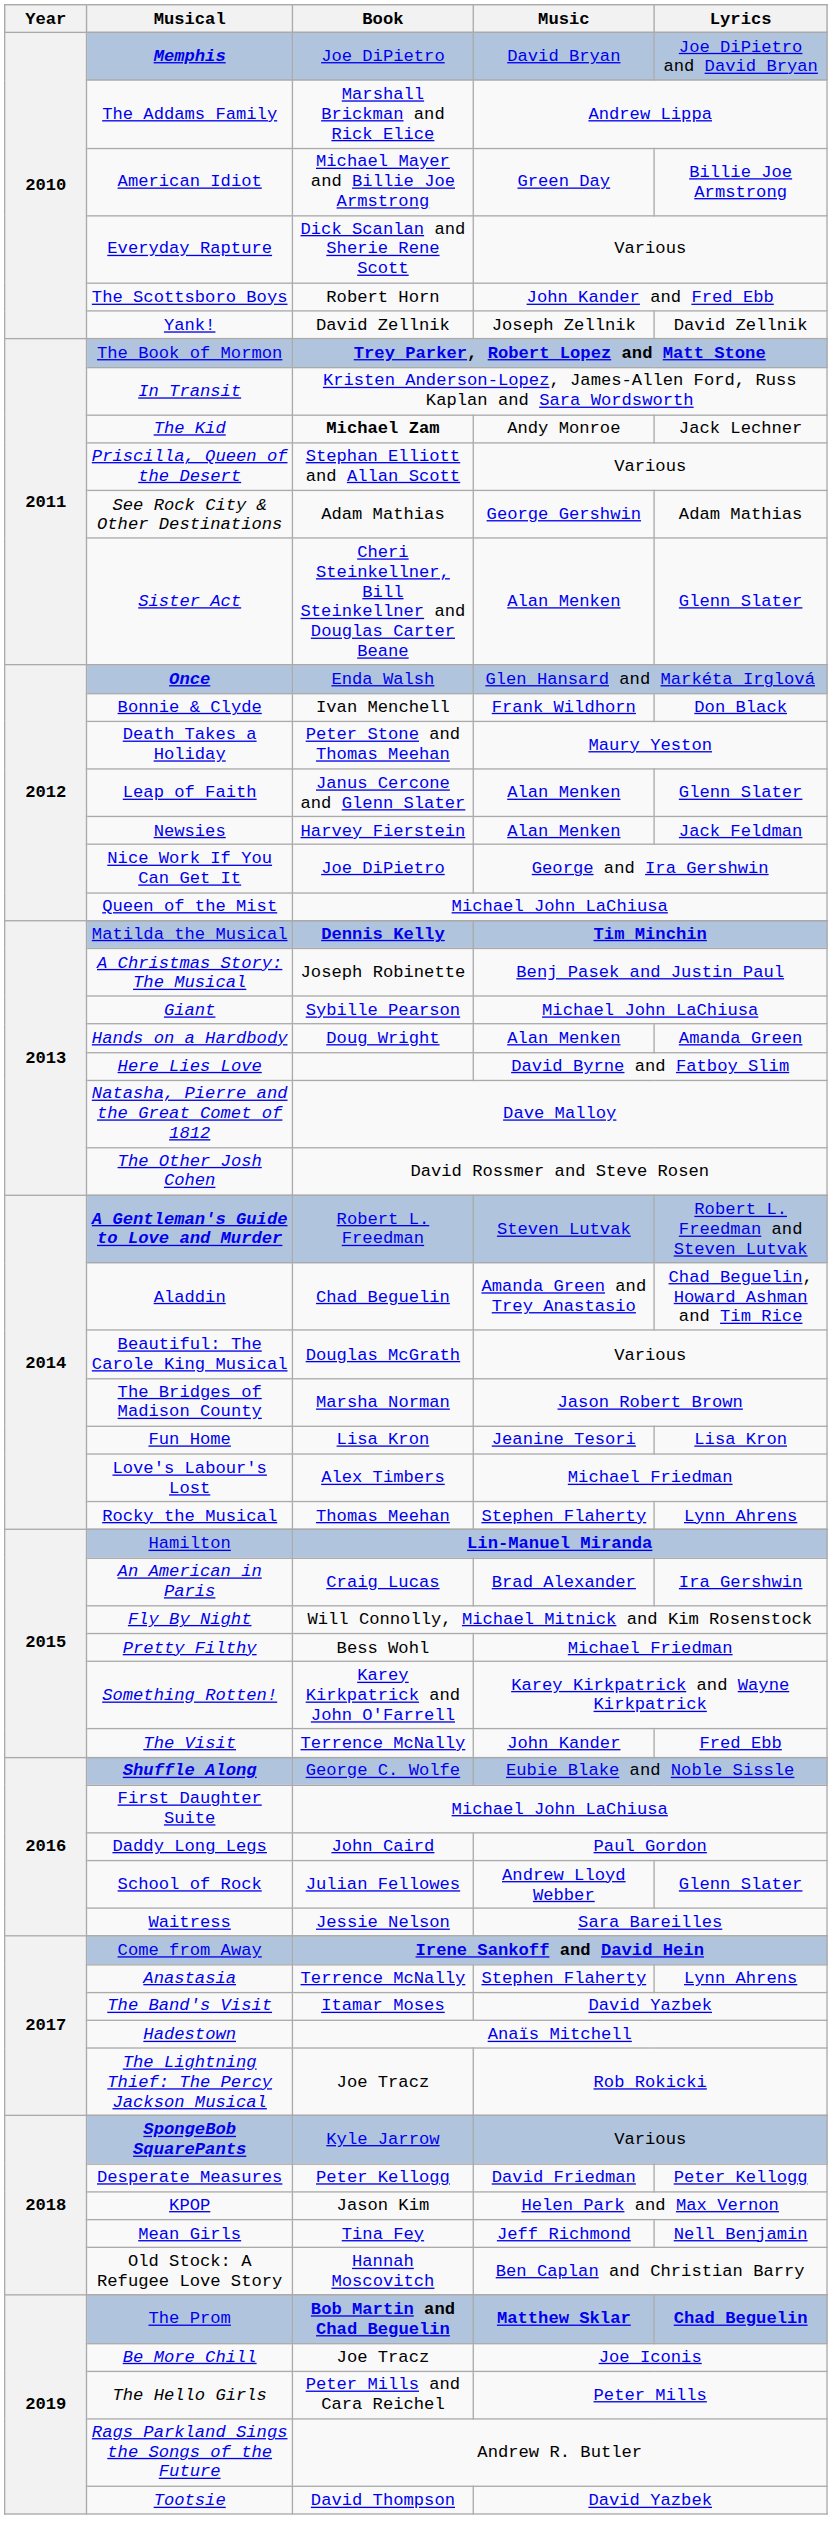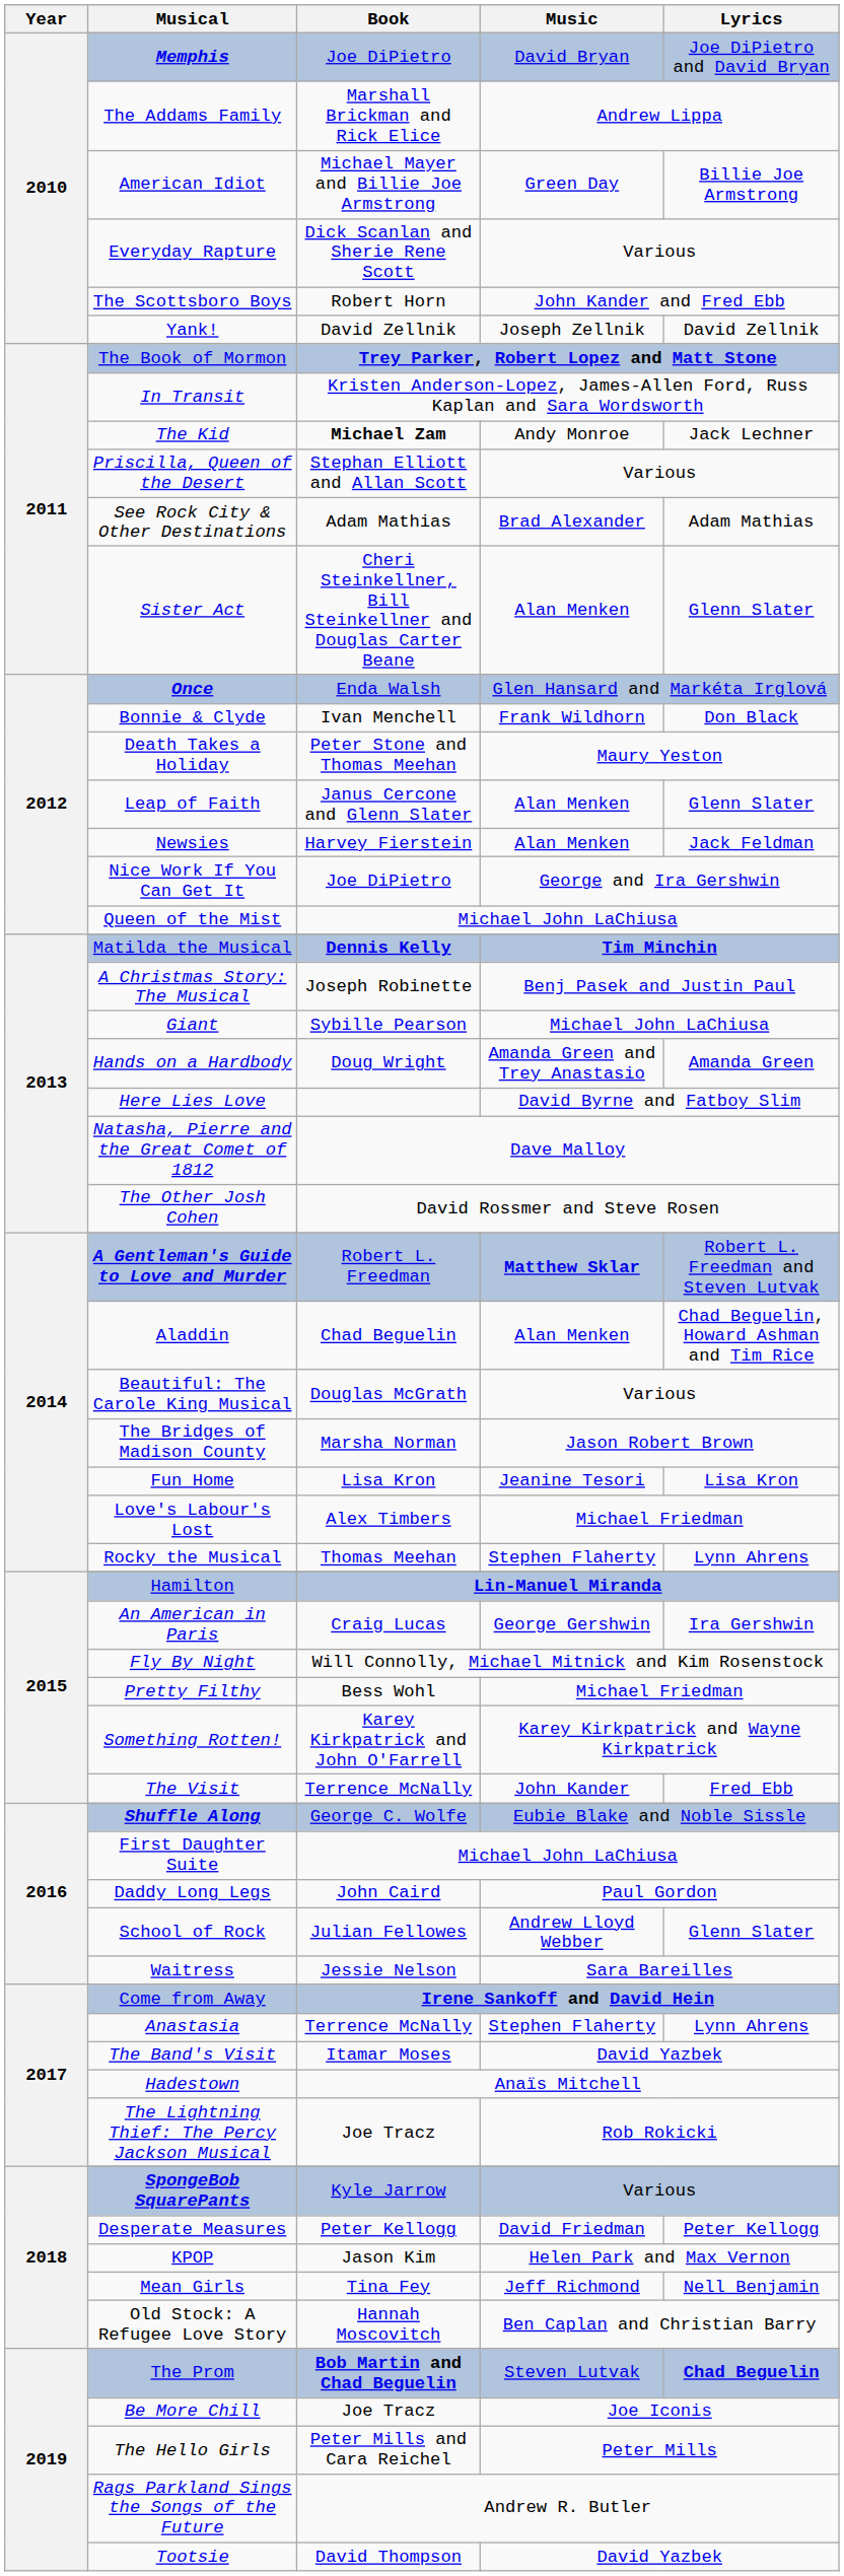 <table class="wikitable" style="width:100%; text-align:center;">
 <tr style="background:#bebebe;">
 <th style="width:10%;">Year</th>
 <th style="width:25%;">Musical</th>
 <th style="width:22%;">Book</th>
 <th style="width:22%;">Music</th>
 <th style="width:22%;">Lyrics</th>
 </tr>
 <tr>
 <th rowspan="7">2010</th>
 </tr>
 <tr style="background:#B0C4DE">
 <td><strong><em><a href='#'>Memphis</a><em> <strong></td>
 <td></strong><a href='#'>Joe DiPietro</a><strong></td>
 <td></strong><a href='#'>David Bryan</a><strong></td>
 <td></strong><a href='#'>Joe DiPietro</a> and <a href='#'>David Bryan</a><strong></td>
 </tr>
 <tr>
 <td></em><a href='#'>The Addams Family</a><em></td>
 <td><a href='#'>Marshall Brickman</a> and <a href='#'>Rick Elice</a></td>
 <td colspan="2"><a href='#'>Andrew Lippa</a></td>
 </tr>
 <tr>
 <td></em><a href='#'>American Idiot</a><em></td>
 <td><a href='#'>Michael Mayer</a> and <a href='#'>Billie Joe Armstrong</a></td>
 <td><a href='#'>Green Day</a></td>
 <td><a href='#'>Billie Joe Armstrong</a></td>
 </tr>
 <tr>
 <td></em><a href='#'>Everyday Rapture</a><em></td>
 <td><a href='#'>Dick Scanlan</a> and <a href='#'>Sherie Rene Scott</a></td>
 <td colspan="2">Various</td>
 </tr>
 <tr>
 <td></em><a href='#'>The Scottsboro Boys</a><em></td>
 <td>Robert Horn</td>
 <td colspan="2"><a href='#'>John Kander</a> and <a href='#'>Fred Ebb</a></td>
 </tr>
 <tr>
 <td></em><a href='#'>Yank!</a><em></td>
 <td>David Zellnik</td>
 <td>Joseph Zellnik</td>
 <td>David Zellnik</td>
 </tr>
 <tr>
 <th rowspan="7">2011</th>
 </tr>
 <tr style="background:#B0C4DE">
 <td></em></strong><a href='#'>The Book of Mormon</a></em> </strong></td>
 <td colspan="3"><strong><a href='#'>Trey Parker</a>, <a href='#'>Robert Lopez</a> and <a href='#'>Matt Stone</a></strong></td>
 </tr>
 <tr>
 <td><em><a href='#'>In Transit</a></em></td>
 <td colspan="3"><a href='#'>Kristen Anderson-Lopez</a>, James-Allen Ford, Russ Kaplan and <a href='#'>Sara Wordsworth</a></td>
 </tr>
 <tr>
 <td><em><a href='#'>The Kid</a></em></td>
 <td><strong>Michael Zam</strong></td>
 <td>Andy Monroe</td>
 <td>Jack Lechner</td>
 </tr>
 <tr>
 <td><em><a href='#'>Priscilla, Queen of the Desert</a></em></td>
 <td><a href='#'>Stephan Elliott</a> and <a href='#'>Allan Scott</a></td>
 <td colspan="2">Various</td>
 </tr>
 <tr>
 <td><em>See Rock City & Other Destinations</em></td>
 <td>Adam Mathias</td>
-<td><a href='#'>George Gershwin</a></td>
+<td><a href='#'>Brad Alexander</a></td>
 <td>Adam Mathias</td>
 </tr>
 <tr>
 <td><em><a href='#'>Sister Act</a></em></td>
 <td><a href='#'>Cheri Steinkellner, Bill Steinkellner</a> and <a href='#'>Douglas Carter Beane</a></td>
 <td><a href='#'>Alan Menken</a></td>
 <td><a href='#'>Glenn Slater</a></td>
 </tr>
 <tr>
 <th rowspan="8">2012</th>
 </tr>
 <tr style="background:#B0C4DE">
 <td><strong><em><a href='#'>Once</a><em> <strong></td>
 <td></strong><a href='#'>Enda Walsh</a><strong></td>
 <td colspan="2"></strong><a href='#'>Glen Hansard</a> and <a href='#'>Markéta Irglová</a><strong></td>
 </tr>
 <tr>
 <td></em><a href='#'>Bonnie & Clyde</a><em></td>
 <td>Ivan Menchell</td>
 <td><a href='#'>Frank Wildhorn</a></td>
 <td><a href='#'>Don Black</a></td>
 </tr>
 <tr>
 <td></em><a href='#'>Death Takes a Holiday</a><em></td>
 <td><a href='#'>Peter Stone</a> and <a href='#'>Thomas Meehan</a></td>
 <td colspan="2"><a href='#'>Maury Yeston</a></td>
 </tr>
 <tr>
 <td></em><a href='#'>Leap of Faith</a><em></td>
 <td><a href='#'>Janus Cercone</a> and <a href='#'>Glenn Slater</a></td>
 <td><a href='#'>Alan Menken</a></td>
 <td><a href='#'>Glenn Slater</a></td>
 </tr>
 <tr>
 <td></em><a href='#'>Newsies</a><em></td>
 <td><a href='#'>Harvey Fierstein</a></td>
 <td><a href='#'>Alan Menken</a></td>
 <td><a href='#'>Jack Feldman</a></td>
 </tr>
 <tr>
 <td></em><a href='#'>Nice Work If You Can Get It</a><em></td>
 <td><a href='#'>Joe DiPietro</a></td>
 <td colspan="2"><a href='#'>George</a> and <a href='#'>Ira Gershwin</a></td>
 </tr>
 <tr>
 <td></em><a href='#'>Queen of the Mist</a><em></td>
 <td colspan="3"><a href='#'>Michael John LaChiusa</a></td>
 </tr>
 <tr>
 <th rowspan="8">2013</th>
 </tr>
 <tr style="background:#B0C4DE">
 <td></em></strong><a href='#'>Matilda the Musical</a></em> </strong></td>
 <td><strong><a href='#'>Dennis Kelly</a></strong></td>
 <td colspan="2"><strong><a href='#'>Tim Minchin</a></strong></td>
 </tr>
 <tr>
 <td><em><a href='#'>A Christmas Story: The Musical</a></em></td>
 <td>Joseph Robinette</td>
 <td colspan="2"><a href='#'>Benj Pasek and Justin Paul</a></td>
 </tr>
 <tr>
 <td><em><a href='#'>Giant</a></em></td>
 <td><a href='#'>Sybille Pearson</a></td>
 <td colspan="2"><a href='#'>Michael John LaChiusa</a></td>
 </tr>
 <tr>
 <td><em><a href='#'>Hands on a Hardbody</a></em></td>
 <td><a href='#'>Doug Wright</a></td>
-<td><a href='#'>Alan Menken</a></td>
+<td><a href='#'>Amanda Green</a> and <a href='#'>Trey Anastasio</a></td>
 <td><a href='#'>Amanda Green</a></td>
 </tr>
 <tr>
 <td><em><a href='#'>Here Lies Love</a></em></td>
 <td></td>
 <td colspan="2"><a href='#'>David Byrne</a> and <a href='#'>Fatboy Slim</a></td>
 </tr>
 <tr>
 <td><em><a href='#'>Natasha, Pierre and the Great Comet of 1812</a></em></td>
 <td colspan="3"><a href='#'>Dave Malloy</a></td>
 </tr>
 <tr>
 <td><em><a href='#'>The Other Josh Cohen</a></em></td>
 <td colspan="3">David Rossmer and Steve Rosen</td>
 </tr>
 <tr>
 <th rowspan="8">2014</th>
 </tr>
 <tr style="background:#B0C4DE">
 <td><strong><em><a href='#'>A Gentleman's Guide to Love and Murder</a><em> <strong></td>
 <td></strong><a href='#'>Robert L. Freedman</a><strong></td>
-<td></strong><a href='#'>Steven Lutvak</a><strong></td>
+<td><strong><a href='#'>Matthew Sklar</a></strong></td>
 <td></strong><a href='#'>Robert L. Freedman</a> and <br> <a href='#'>Steven Lutvak</a><strong></td>
 </tr>
 <tr>
 <td></em><a href='#'>Aladdin</a><em></td>
 <td><a href='#'>Chad Beguelin</a></td>
-<td><a href='#'>Amanda Green</a> and <a href='#'>Trey Anastasio</a></td>
+<td><a href='#'>Alan Menken</a></td>
 <td><a href='#'>Chad Beguelin</a>, <a href='#'>Howard Ashman</a> <br> and <a href='#'>Tim Rice</a></td>
 </tr>
 <tr>
 <td></em><a href='#'>Beautiful: The Carole King Musical</a><em></td>
 <td><a href='#'>Douglas McGrath</a></td>
 <td colspan="2">Various</td>
 </tr>
 <tr>
 <td></em><a href='#'>The Bridges of Madison County</a><em></td>
 <td><a href='#'>Marsha Norman</a></td>
 <td colspan="2"><a href='#'>Jason Robert Brown</a></td>
 </tr>
 <tr>
 <td></em><a href='#'>Fun Home</a><em></td>
 <td><a href='#'>Lisa Kron</a></td>
 <td><a href='#'>Jeanine Tesori</a></td>
 <td><a href='#'>Lisa Kron</a></td>
 </tr>
 <tr>
 <td></em><a href='#'>Love's Labour's Lost</a><em></td>
 <td><a href='#'>Alex Timbers</a></td>
 <td colspan="2"><a href='#'>Michael Friedman</a></td>
 </tr>
 <tr>
 <td></em><a href='#'>Rocky the Musical</a><em></td>
 <td><a href='#'>Thomas Meehan</a></td>
 <td><a href='#'>Stephen Flaherty</a></td>
 <td><a href='#'>Lynn Ahrens</a></td>
 </tr>
 <tr>
 <th rowspan="7">2015</th>
 </tr>
 <tr style="background:#B0C4DE">
 <td></em></strong><a href='#'>Hamilton</a></em> </strong></td>
 <td colspan="3"><strong><a href='#'>Lin-Manuel Miranda</a></strong></td>
 </tr>
 <tr>
 <td><em><a href='#'>An American in Paris</a></em></td>
 <td><a href='#'>Craig Lucas</a></td>
-<td><a href='#'>Brad Alexander</a></td>
+<td><a href='#'>George Gershwin</a></td>
 <td><a href='#'>Ira Gershwin</a></td>
 </tr>
 <tr>
 <td><em><a href='#'>Fly By Night</a></em></td>
 <td colspan="3">Will Connolly, <a href='#'>Michael Mitnick</a> and Kim Rosenstock</td>
 </tr>
 <tr>
 <td><em><a href='#'>Pretty Filthy</a></em></td>
 <td>Bess Wohl</td>
 <td colspan="2"><a href='#'>Michael Friedman</a></td>
 </tr>
 <tr>
 <td><em><a href='#'>Something Rotten!</a></em></td>
 <td><a href='#'>Karey Kirkpatrick</a> and <br> <a href='#'>John O'Farrell</a></td>
 <td colspan="2"><a href='#'>Karey Kirkpatrick</a> and <a href='#'>Wayne Kirkpatrick</a></td>
 </tr>
 <tr>
 <td><em><a href='#'>The Visit</a></em></td>
 <td><a href='#'>Terrence McNally</a></td>
 <td><a href='#'>John Kander</a></td>
 <td><a href='#'>Fred Ebb</a></td>
 </tr>
 <tr>
 <th rowspan="6">2016</th>
 </tr>
 <tr style="background:#B0C4DE">
 <td><strong><em><a href='#'>Shuffle Along</a><em> <strong></td>
 <td></strong><a href='#'>George C. Wolfe</a><strong></td>
 <td colspan="2"></strong><a href='#'>Eubie Blake</a> and <a href='#'>Noble Sissle</a><strong></td>
 </tr>
 <tr>
 <td></em><a href='#'>First Daughter Suite</a><em></td>
 <td colspan="3"><a href='#'>Michael John LaChiusa</a></td>
 </tr>
 <tr>
 <td></em><a href='#'>Daddy Long Legs</a><em></td>
 <td><a href='#'>John Caird</a></td>
 <td colspan="2"><a href='#'>Paul Gordon</a></td>
 </tr>
 <tr>
 <td></em><a href='#'>School of Rock</a><em></td>
 <td><a href='#'>Julian Fellowes</a></td>
 <td><a href='#'>Andrew Lloyd Webber</a></td>
 <td><a href='#'>Glenn Slater</a></td>
 </tr>
 <tr>
 <td></em><a href='#'>Waitress</a><em></td>
 <td><a href='#'>Jessie Nelson</a></td>
 <td colspan="2"><a href='#'>Sara Bareilles</a></td>
 </tr>
 <tr>
 <th rowspan="6">2017</th>
 </tr>
 <tr style="background:#B0C4DE">
 <td></em></strong><a href='#'>Come from Away</a></em> </strong></td>
 <td colspan="3"><strong><a href='#'>Irene Sankoff</a> and <a href='#'>David Hein</a></strong></td>
 </tr>
 <tr>
 <td><em><a href='#'>Anastasia</a></em></td>
 <td><a href='#'>Terrence McNally</a></td>
 <td><a href='#'>Stephen Flaherty</a></td>
 <td><a href='#'>Lynn Ahrens</a></td>
 </tr>
 <tr>
 <td><em><a href='#'>The Band's Visit</a></em></td>
 <td><a href='#'>Itamar Moses</a></td>
 <td colspan="2"><a href='#'>David Yazbek</a></td>
 </tr>
 <tr>
 <td><em><a href='#'>Hadestown</a></em></td>
 <td colspan="3"><a href='#'>Anaïs Mitchell</a></td>
 </tr>
 <tr>
 <td><em><a href='#'>The Lightning Thief: The Percy Jackson Musical</a></em></td>
 <td>Joe Tracz</td>
 <td colspan="2"><a href='#'>Rob Rokicki</a></td>
 </tr>
 <tr>
 <th rowspan="6">2018</th>
 </tr>
 <tr style="background:#B0C4DE">
 <td><strong><em><a href='#'>SpongeBob SquarePants</a><em> <strong></td>
 <td></strong><a href='#'>Kyle Jarrow</a><strong></td>
 <td colspan="2"></strong>Various<strong></td>
 </tr>
 <tr>
 <td></em><a href='#'>Desperate Measures</a><em></td>
 <td><a href='#'>Peter Kellogg</a></td>
 <td><a href='#'>David Friedman</a></td>
 <td><a href='#'>Peter Kellogg</a></td>
 </tr>
 <tr>
 <td></em><a href='#'>KPOP</a><em></td>
 <td>Jason Kim</td>
 <td colspan="2"><a href='#'>Helen Park</a> and <a href='#'>Max Vernon</a></td>
 </tr>
 <tr>
 <td></em><a href='#'>Mean Girls</a><em></td>
 <td><a href='#'>Tina Fey</a></td>
 <td><a href='#'>Jeff Richmond</a></td>
 <td><a href='#'>Nell Benjamin</a></td>
 </tr>
 <tr>
 <td></em>Old Stock: A Refugee Love Story<em></td>
 <td><a href='#'>Hannah Moscovitch</a></td>
 <td colspan="2"><a href='#'>Ben Caplan</a> and Christian Barry</td>
 </tr>
 <tr>
 <th rowspan="6">2019</th>
 </tr>
 <tr style="background:#B0C4DE">
 <td></em></strong><a href='#'>The Prom</a></em> </strong></td>
 <td><strong><a href='#'>Bob Martin</a> and <a href='#'>Chad Beguelin</a></strong></td>
-<td><strong><a href='#'>Matthew Sklar</a></strong></td>
+<td></strong><a href='#'>Steven Lutvak</a><strong></td>
 <td><strong><a href='#'>Chad Beguelin</a></strong></td>
 </tr>
 <tr>
 <td><em><a href='#'>Be More Chill</a></em></td>
 <td>Joe Tracz</td>
 <td colspan="2"><a href='#'>Joe Iconis</a></td>
 </tr>
 <tr>
 <td><em>The Hello Girls</em></td>
 <td><a href='#'>Peter Mills</a> and Cara Reichel</td>
 <td colspan="2"><a href='#'>Peter Mills</a></td>
 </tr>
 <tr>
 <td><em><a href='#'>Rags Parkland Sings the Songs of the Future</a></em></td>
 <td colspan="3">Andrew R. Butler</td>
 </tr>
 <tr>
 <td><em><a href='#'>Tootsie</a></em></td>
 <td><a href='#'>David Thompson</a></td>
 <td colspan="2"><a href='#'>David Yazbek</a></td>
 </tr>
 </table>
